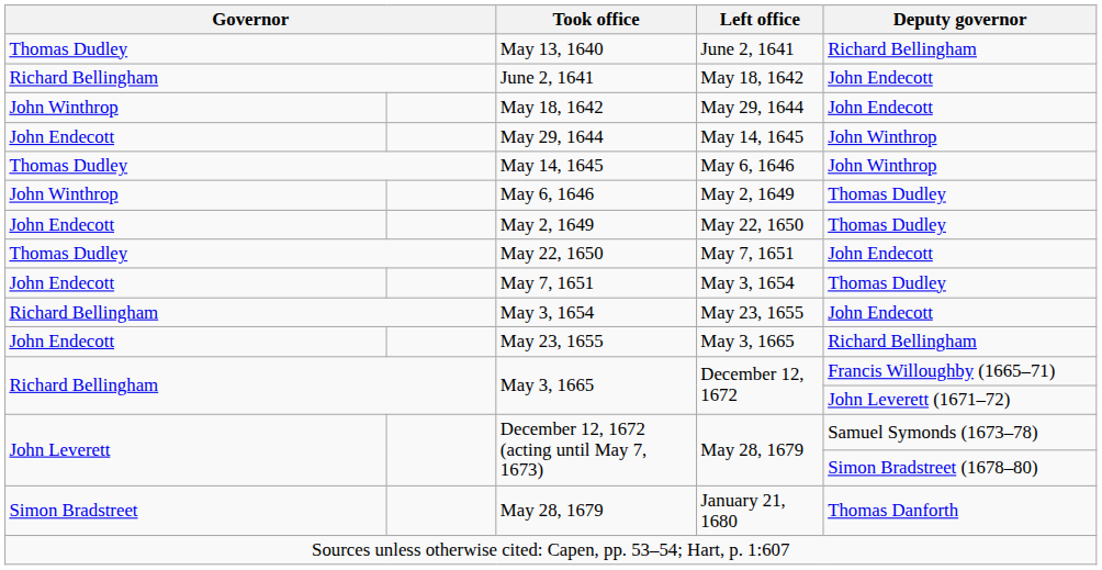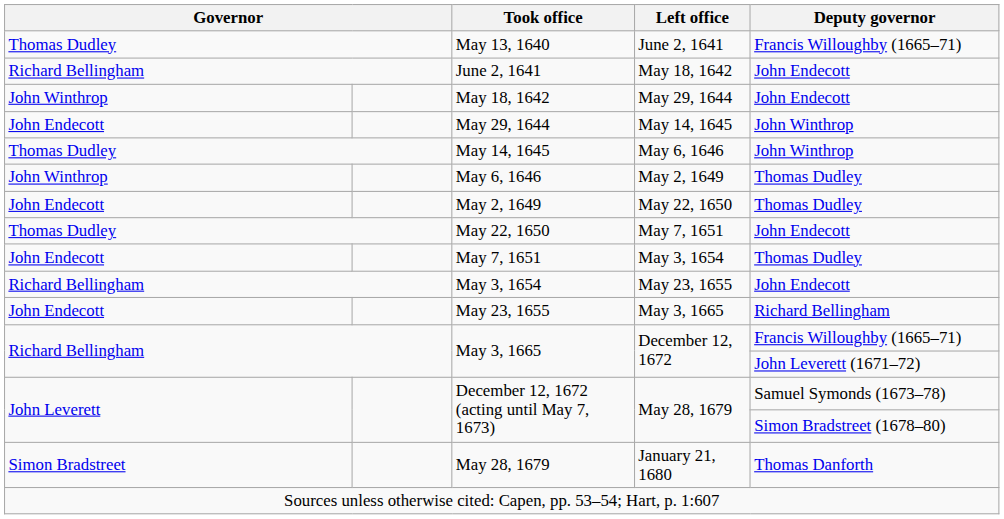 <table class=wikitable width=75%>
 <tr>
 <th scope="col" colspan=2 width=45%>Governor</th>
 <th scope="col">Took office</th>
 <th scope="col">Left office</th>
 <th scope="col" width=25%>Deputy governor</th>
 </tr>
 <tr>
 <td colspan=2><a href='#'>Thomas Dudley</a></td>
 <td>May 13, 1640</td>
 <td>June 2, 1641</td>
-<td><a href='#'>Richard Bellingham</a></td>
+<td><a href='#'>Francis Willoughby</a> (1665–71)</td>
 </tr>
 <tr>
 <td colspan=2><a href='#'>Richard Bellingham</a></td>
 <td>June 2, 1641</td>
 <td>May 18, 1642</td>
 <td><a href='#'>John Endecott</a></td>
 </tr>
 <tr>
 <td scope=col width=35%><a href='#'>John Winthrop</a></td>
 <td></td>
 <td>May 18, 1642</td>
 <td>May 29, 1644</td>
 <td><a href='#'>John Endecott</a></td>
 </tr>
 <tr>
 <td><a href='#'>John Endecott</a></td>
 <td></td>
 <td>May 29, 1644</td>
 <td>May 14, 1645</td>
 <td><a href='#'>John Winthrop</a></td>
 </tr>
 <tr>
 <td colspan=2><a href='#'>Thomas Dudley</a></td>
 <td>May 14, 1645</td>
 <td>May 6, 1646</td>
 <td><a href='#'>John Winthrop</a></td>
 </tr>
 <tr>
 <td><a href='#'>John Winthrop</a></td>
 <td></td>
 <td>May 6, 1646</td>
 <td>May 2, 1649</td>
 <td><a href='#'>Thomas Dudley</a></td>
 </tr>
 <tr>
 <td><a href='#'>John Endecott</a></td>
 <td></td>
 <td>May 2, 1649</td>
 <td>May 22, 1650</td>
 <td><a href='#'>Thomas Dudley</a></td>
 </tr>
 <tr>
 <td colspan=2><a href='#'>Thomas Dudley</a></td>
 <td>May 22, 1650</td>
 <td>May 7, 1651</td>
 <td><a href='#'>John Endecott</a></td>
 </tr>
 <tr>
 <td><a href='#'>John Endecott</a></td>
 <td></td>
 <td>May 7, 1651</td>
 <td>May 3, 1654</td>
 <td><a href='#'>Thomas Dudley</a></td>
 </tr>
 <tr>
 <td colspan=2><a href='#'>Richard Bellingham</a></td>
 <td>May 3, 1654</td>
 <td>May 23, 1655</td>
 <td><a href='#'>John Endecott</a></td>
 </tr>
 <tr>
 <td><a href='#'>John Endecott</a></td>
 <td></td>
 <td>May 23, 1655</td>
 <td>May 3, 1665</td>
 <td><a href='#'>Richard Bellingham</a></td>
 </tr>
 <tr>
 <td colspan=2 rowspan=2><a href='#'>Richard Bellingham</a></td>
 <td rowspan=2>May 3, 1665</td>
 <td rowspan=2>December 12, 1672</td>
 <td><a href='#'>Francis Willoughby</a> (1665–71)</td>
 </tr>
 <tr>
 <td><a href='#'>John Leverett</a> (1671–72)</td>
 </tr>
 <tr>
 <td rowspan=2><a href='#'>John Leverett</a></td>
 <td rowspan=2></td>
 <td rowspan=2>December 12, 1672 (acting until May 7, 1673)</td>
 <td rowspan=2>May 28, 1679</td>
 <td>Samuel Symonds (1673–78)</td>
 </tr>
 <tr>
 <td><a href='#'>Simon Bradstreet</a> (1678–80)</td>
 </tr>
 <tr>
 <td><a href='#'>Simon Bradstreet</a></td>
 <td></td>
 <td>May 28, 1679</td>
 <td>January 21, 1680</td>
 <td><a href='#'>Thomas Danforth</a></td>
 </tr>
 <tr>
 <td colspan=5 style="text-align: center;">Sources unless otherwise cited: Capen, pp. 53–54; Hart, p. 1:607</td>
 </tr>
 </table>
